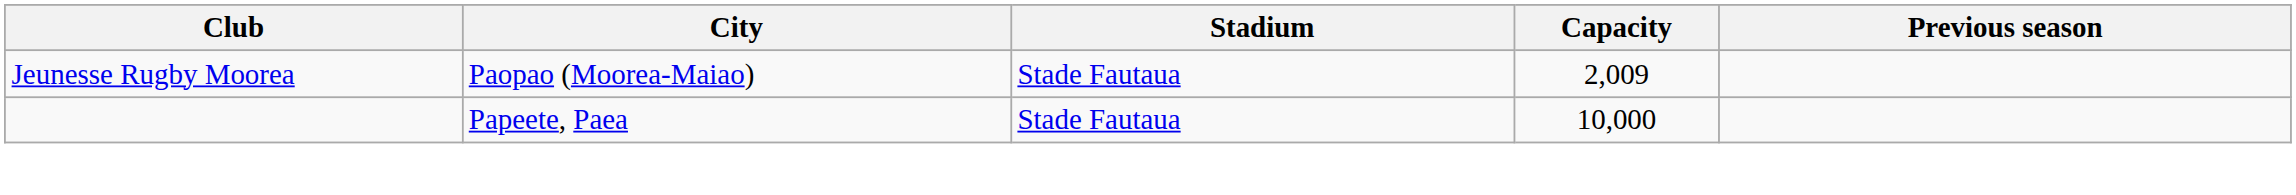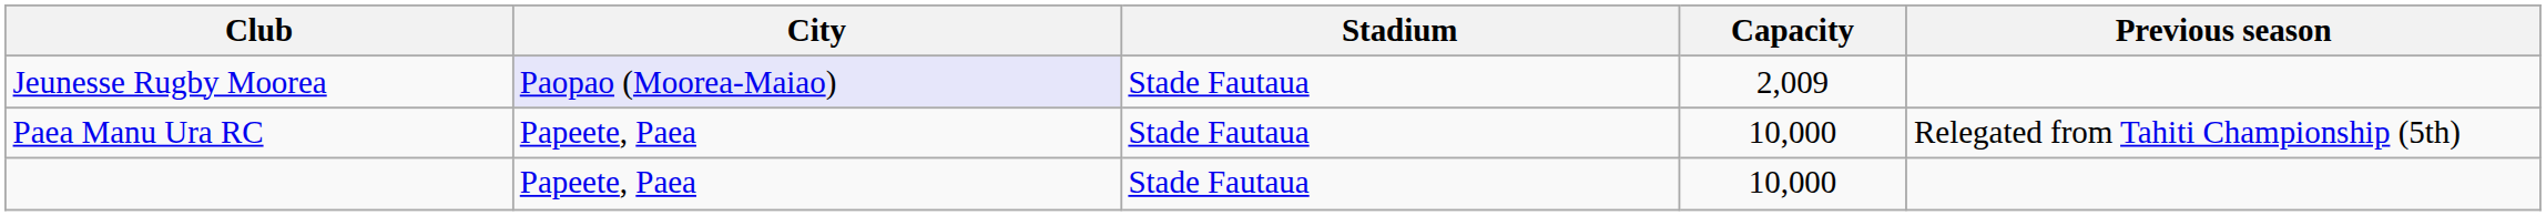 <table class="wikitable sortable" width="100%">
 <tr>
 <th width="20%">Club</th>
 <th width="24%">City</th>
 <th width="22%">Stadium</th>
 <th width="9%">Capacity</th>
 <th>Previous season</th>
 </tr>
 <tr>
 <td><a href='#'>Jeunesse Rugby Moorea</a></td>
-<td><a href='#'>Paopao</a> (<a href='#'>Moorea-Maiao</a>)</td>
+<td style="background: lavender;"><a href='#'>Paopao</a> (<a href='#'>Moorea-Maiao</a>)</td>
 <td><a href='#'>Stade Fautaua</a></td>
 <td align=center>2,009</td>
 <td></td>
+</tr>
+<tr>
+<td><a href='#'>Paea Manu Ura RC</a></td>
+<td><a href='#'>Papeete</a>, <a href='#'>Paea</a></td>
+<td><a href='#'>Stade Fautaua</a></td>
+<td align=center>10,000</td>
+<td>Relegated from <a href='#'>Tahiti Championship</a> (5th)</td>
 </tr>
 <tr>
 <td></td>
 <td><a href='#'>Papeete</a>, <a href='#'>Paea</a></td>
 <td><a href='#'>Stade Fautaua</a></td>
 <td align=center>10,000</td>
 <td></td>
 </tr>
 </table>
